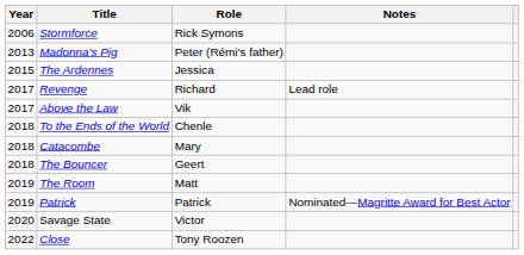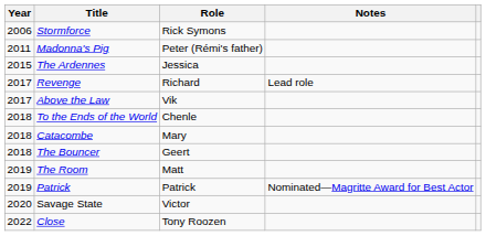 <table class="wikitable sortable">
 <tr>
 <th>Year</th>
 <th>Title</th>
 <th>Role</th>
 <th class="unsortable">Notes</th>
 <th class="unsortable"></th>
 </tr>
 <tr>
 <td>2006</td>
 <td><em><a href='#'>Stormforce</a></em></td>
 <td>Rick Symons</td>
 <td></td>
 <td></td>
 </tr>
 <tr>
-<td>2013</td>
+<td>2011</td>
 <td><em><a href='#'>Madonna's Pig</a></em></td>
 <td>Peter (Rémi's father)</td>
 <td></td>
 <td></td>
 </tr>
 <tr>
 <td>2015</td>
 <td><em><a href='#'>The Ardennes</a></em></td>
 <td>Jessica</td>
 <td></td>
 <td></td>
 </tr>
 <tr>
 <td>2017</td>
 <td><em><a href='#'>Revenge</a></em></td>
 <td>Richard</td>
 <td>Lead role</td>
 <td></td>
 </tr>
 <tr>
 <td>2017</td>
 <td><em><a href='#'>Above the Law</a></em></td>
 <td>Vik</td>
 <td></td>
 <td></td>
 </tr>
 <tr>
 <td>2018</td>
 <td><em><a href='#'>To the Ends of the World</a></em></td>
 <td>Chenle</td>
 <td></td>
 <td></td>
 </tr>
 <tr>
 <td>2018</td>
 <td><em><a href='#'>Catacombe</a></em></td>
 <td>Mary</td>
 <td></td>
 <td></td>
 </tr>
 <tr>
 <td>2018</td>
 <td><em><a href='#'>The Bouncer</a></em></td>
 <td>Geert</td>
 <td></td>
 <td></td>
 </tr>
 <tr>
 <td>2019</td>
 <td><em><a href='#'>The Room</a></em></td>
 <td>Matt</td>
 <td></td>
 <td></td>
 </tr>
 <tr>
 <td>2019</td>
 <td><em><a href='#'>Patrick</a></em></td>
 <td>Patrick</td>
 <td>Nominated—<a href='#'>Magritte Award for Best Actor</a></td>
 <td></td>
 </tr>
 <tr>
 <td>2020</td>
 <td>Savage State</td>
 <td>Victor</td>
 <td></td>
 <td></td>
 </tr>
 <tr>
 <td>2022</td>
 <td><em><a href='#'>Close</a></em></td>
 <td>Tony Roozen</td>
 <td></td>
 <td></td>
 </tr>
 </table>
